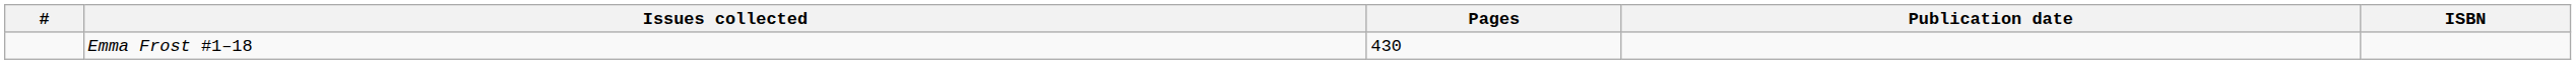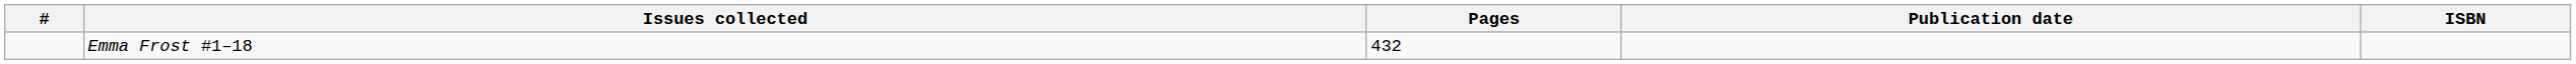 <table class="wikitable sortable" width=98%>
 <tr>
 <th class="unsortable">#</th>
 <th class="unsortable" width="50%">Issues collected</th>
 <th>Pages</th>
 <th>Publication date</th>
 <th class="unsortable">ISBN</th>
 </tr>
 <tr>
 <td></td>
 <td><em>Emma Frost</em> #1–18</td>
-<td>430</td>
+<td>432</td>
 <td></td>
 <td></td>
 </tr>
 </table>
